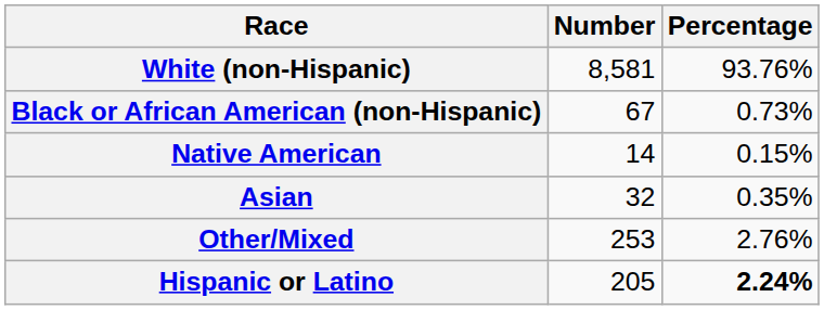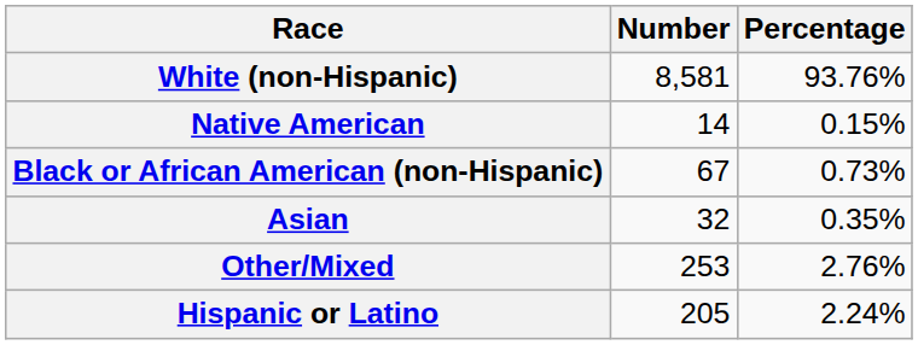 <table class="wikitable" style="text-align:right">
 <tr>
 <th scope="col">Race</th>
 <th scope="col">Number</th>
 <th scope="col">Percentage</th>
 </tr>
 <tr>
 <th scope="row"><a href='#'>White</a> (non-Hispanic)</th>
 <td>8,581</td>
 <td>93.76%</td>
 </tr>
 <tr>
+<th scope="row"><a href='#'>Native American</a></th>
+<td>14</td>
+<td>0.15%</td>
+</tr>
+<tr>
 <th scope="row"><a href='#'>Black or African American</a> (non-Hispanic)</th>
 <td>67</td>
 <td>0.73%</td>
-</tr>
-<tr>
-<th scope="row"><a href='#'>Native American</a></th>
-<td>14</td>
-<td>0.15%</td>
 </tr>
 <tr>
 <th scope="row"><a href='#'>Asian</a></th>
 <td>32</td>
 <td>0.35%</td>
 </tr>
 <tr>
 <th scope="row"><a href='#'>Other/Mixed</a></th>
 <td>253</td>
 <td>2.76%</td>
 </tr>
 <tr>
 <th scope="row"><a href='#'>Hispanic</a> or <a href='#'>Latino</a></th>
 <td>205</td>
-<td><strong>2.24%</strong></td>
+<td>2.24%</td>
 </tr>
 </table>
